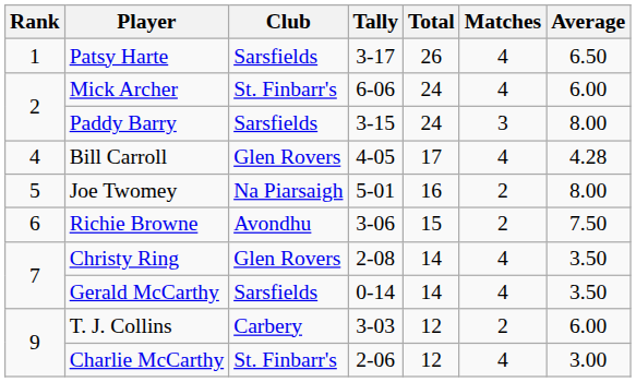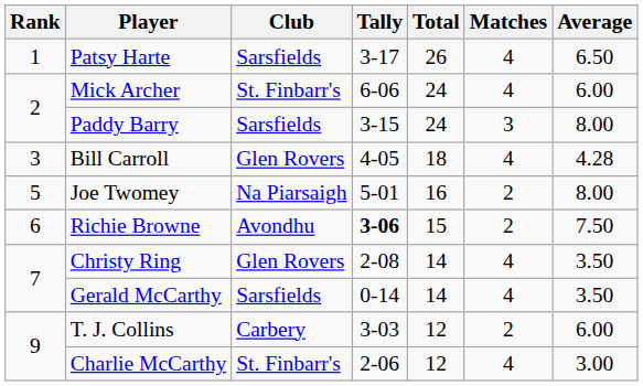 <table class="wikitable">
 <tr>
 <th>Rank</th>
 <th>Player</th>
 <th>Club</th>
 <th>Tally</th>
 <th>Total</th>
 <th>Matches</th>
 <th>Average</th>
 </tr>
 <tr>
 <td rowspan=1 align=center>1</td>
 <td><a href='#'>Patsy Harte</a></td>
 <td><a href='#'>Sarsfields</a></td>
 <td align=center>3-17</td>
 <td align=center>26</td>
 <td align=center>4</td>
 <td align=center>6.50</td>
 </tr>
 <tr>
 <td rowspan=2 align=center>2</td>
 <td><a href='#'>Mick Archer</a></td>
 <td><a href='#'>St. Finbarr's</a></td>
 <td align=center>6-06</td>
 <td align=center>24</td>
 <td align=center>4</td>
 <td align=center>6.00</td>
 </tr>
 <tr>
 <td><a href='#'>Paddy Barry</a></td>
 <td><a href='#'>Sarsfields</a></td>
 <td align=center>3-15</td>
 <td align=center>24</td>
 <td align=center>3</td>
 <td align=center>8.00</td>
 </tr>
 <tr>
-<td rowspan=1 align=center>4</td>
+<td rowspan=1 align=center>3</td>
 <td>Bill Carroll</td>
 <td><a href='#'>Glen Rovers</a></td>
 <td align=center>4-05</td>
-<td align=center>17</td>
+<td align=center>18</td>
 <td align=center>4</td>
 <td align=center>4.28</td>
 </tr>
 <tr>
 <td rowspan=1 align=center>5</td>
 <td>Joe Twomey</td>
 <td><a href='#'>Na Piarsaigh</a></td>
 <td align=center>5-01</td>
 <td align=center>16</td>
 <td align=center>2</td>
 <td align=center>8.00</td>
 </tr>
 <tr>
 <td rowspan=1 align=center>6</td>
 <td><a href='#'>Richie Browne</a></td>
 <td><a href='#'>Avondhu</a></td>
-<td align=center>3-06</td>
+<td align=center><strong>3-06</strong></td>
 <td align=center>15</td>
 <td align=center>2</td>
 <td align=center>7.50</td>
 </tr>
 <tr>
 <td rowspan=2 align=center>7</td>
 <td><a href='#'>Christy Ring</a></td>
 <td><a href='#'>Glen Rovers</a></td>
 <td align=center>2-08</td>
 <td align=center>14</td>
 <td align=center>4</td>
 <td align=center>3.50</td>
 </tr>
 <tr>
 <td><a href='#'>Gerald McCarthy</a></td>
 <td><a href='#'>Sarsfields</a></td>
 <td align=center>0-14</td>
 <td align=center>14</td>
 <td align=center>4</td>
 <td align=center>3.50</td>
 </tr>
 <tr>
 <td rowspan=2 align=center>9</td>
 <td>T. J. Collins</td>
 <td><a href='#'>Carbery</a></td>
 <td align=center>3-03</td>
 <td align=center>12</td>
 <td align=center>2</td>
 <td align=center>6.00</td>
 </tr>
 <tr>
 <td><a href='#'>Charlie McCarthy</a></td>
 <td><a href='#'>St. Finbarr's</a></td>
 <td align=center>2-06</td>
 <td align=center>12</td>
 <td align=center>4</td>
 <td align=center>3.00</td>
 </tr>
 </table>
